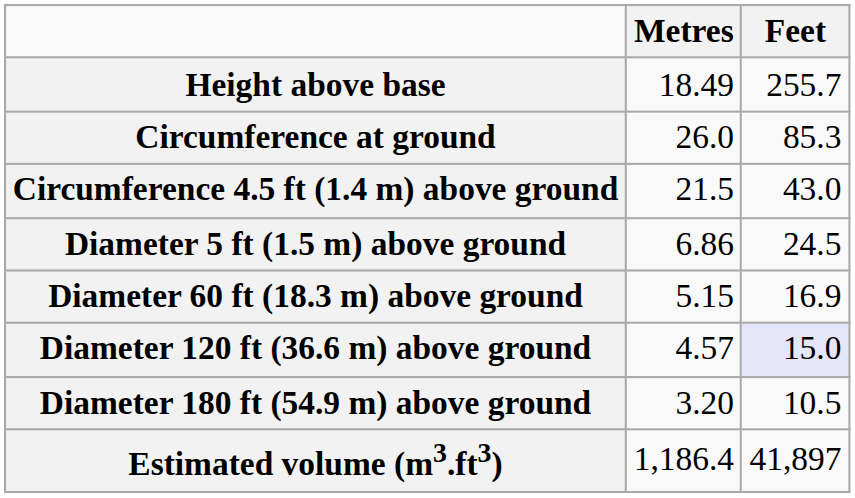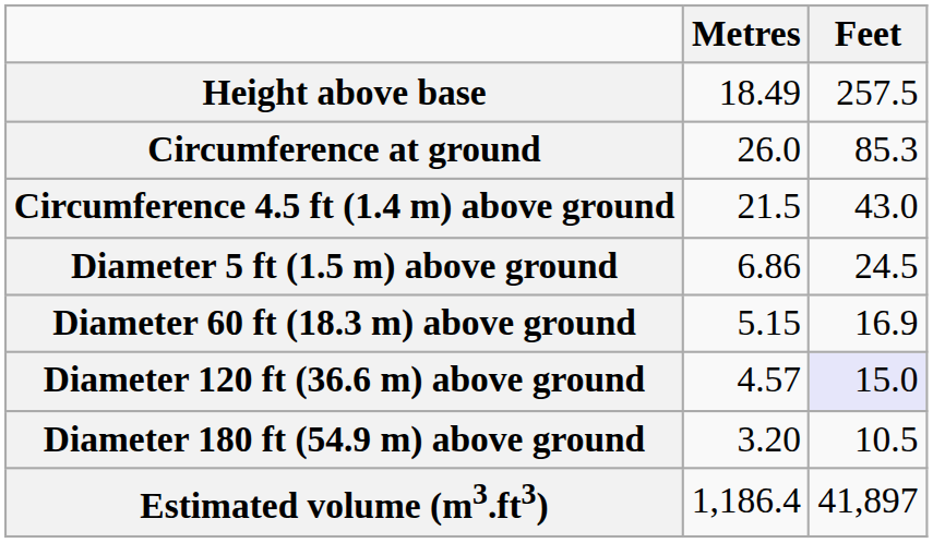 <table class="wikitable">
 <tr>
 <td></td>
 <th>Metres</th>
 <th>Feet</th>
 </tr>
 <tr>
 <th>Height above base</th>
 <td ALIGN="RIGHT">18.49</td>
-<td ALIGN="RIGHT">255.7</td>
+<td ALIGN="RIGHT">257.5</td>
 </tr>
 <tr>
 <th>Circumference at ground</th>
 <td ALIGN="RIGHT">26.0</td>
 <td ALIGN="RIGHT">85.3</td>
 </tr>
 <tr>
 <th>Circumference 4.5 ft (1.4 m) above ground</th>
 <td ALIGN="RIGHT">21.5</td>
 <td ALIGN="RIGHT">43.0</td>
 </tr>
 <tr>
 <th>Diameter 5 ft (1.5 m) above ground</th>
 <td ALIGN="RIGHT">6.86</td>
 <td ALIGN="RIGHT">24.5</td>
 </tr>
 <tr>
 <th>Diameter 60 ft (18.3 m) above ground</th>
 <td ALIGN="RIGHT">5.15</td>
 <td ALIGN="RIGHT">16.9</td>
 </tr>
 <tr>
 <th>Diameter 120 ft (36.6 m) above ground</th>
 <td ALIGN="RIGHT">4.57</td>
 <td ALIGN="RIGHT" style="background: lavender;">15.0</td>
 </tr>
 <tr>
 <th>Diameter 180 ft (54.9 m) above ground</th>
 <td ALIGN="RIGHT">3.20</td>
 <td ALIGN="RIGHT">10.5</td>
 </tr>
 <tr>
 <th>Estimated volume (m<sup>3</sup>.ft<sup>3</sup>)</th>
 <td align="right">1,186.4</td>
 <td align="right">41,897</td>
 </tr>
 </table>
